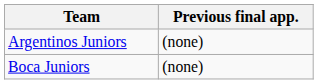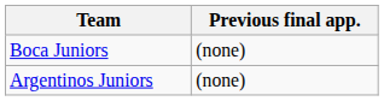 <table class="wikitable">
 <tr>
 <th width=150px>Team</th>
 <th width=150px>Previous final app.</th>
 </tr>
 <tr>
+<td><a href='#'>Boca Juniors</a></td>
+<td>(none)</td>
+</tr>
+<tr>
 <td><a href='#'>Argentinos Juniors</a></td>
 <td>(none)</td>
 </tr>
-<tr>
-<td><a href='#'>Boca Juniors</a></td>
-<td>(none)</td>
-</tr>
 </table>
